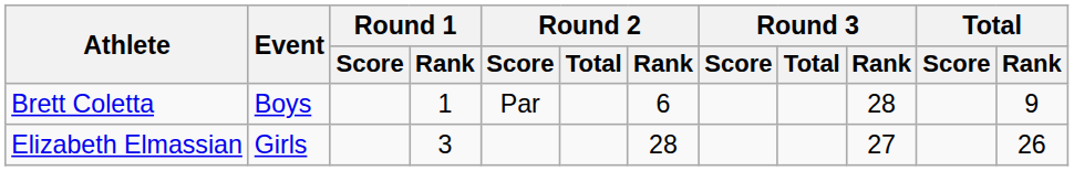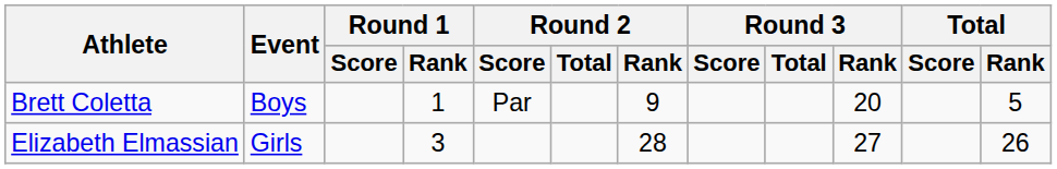 <table class="wikitable" style="font-size:90%">
 <tr>
 <th rowspan="2">Athlete</th>
 <th rowspan="2">Event</th>
 <th colspan="2">Round 1</th>
 <th colspan="3">Round 2</th>
 <th colspan="3">Round 3</th>
 <th colspan="2">Total</th>
 </tr>
 <tr style="font-size:95%">
 <th>Score</th>
 <th>Rank</th>
 <th>Score</th>
 <th>Total</th>
 <th>Rank</th>
 <th>Score</th>
 <th>Total</th>
 <th>Rank</th>
 <th>Score</th>
 <th>Rank</th>
 </tr>
 <tr align=center>
 <td align=left><a href='#'>Brett Coletta</a></td>
 <td align=left><a href='#'>Boys</a></td>
 <td></td>
 <td>1</td>
 <td>Par</td>
 <td></td>
-<td>6</td>
+<td>9</td>
 <td></td>
 <td></td>
-<td>28</td>
+<td>20</td>
 <td></td>
-<td>9</td>
+<td>5</td>
 </tr>
 <tr align=center>
 <td align=left><a href='#'>Elizabeth Elmassian</a></td>
 <td align=left><a href='#'>Girls</a></td>
 <td></td>
 <td>3</td>
 <td></td>
 <td></td>
 <td>28</td>
 <td></td>
 <td></td>
 <td>27</td>
 <td></td>
 <td>26</td>
 </tr>
 </table>
